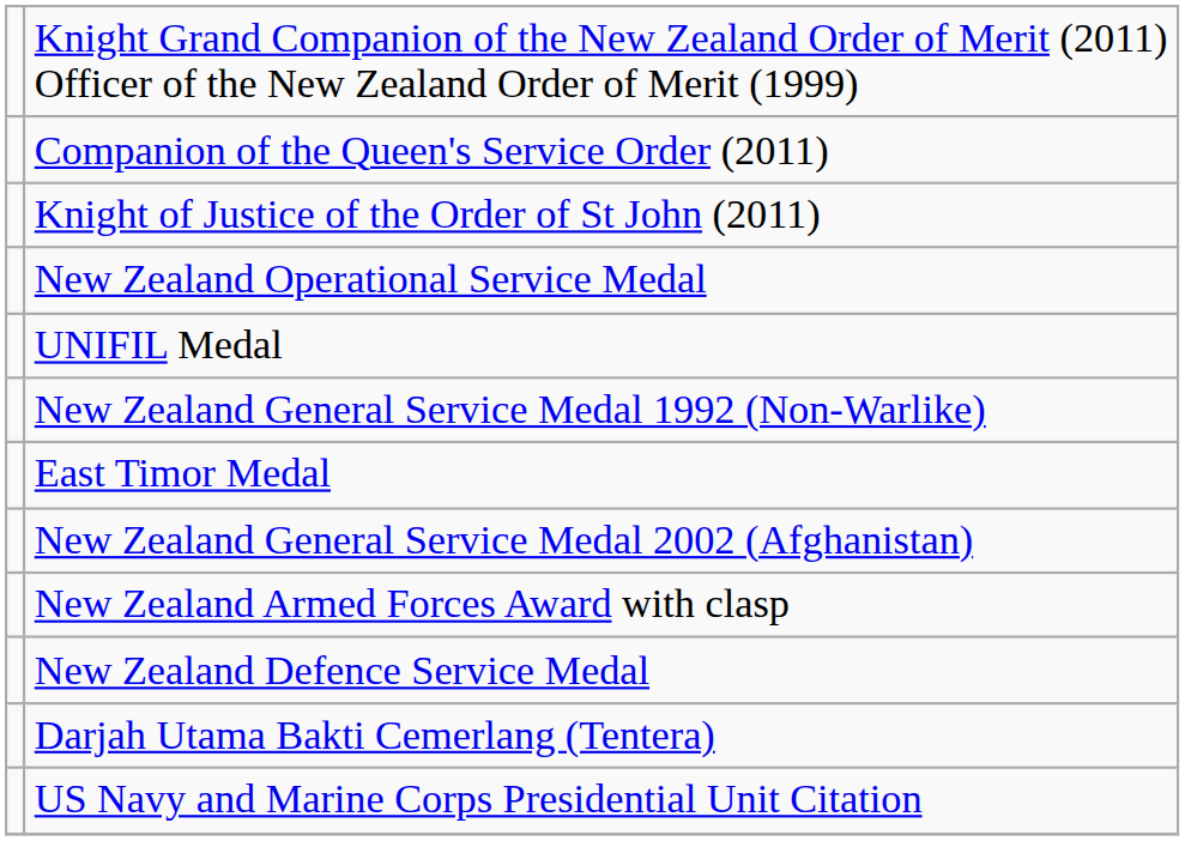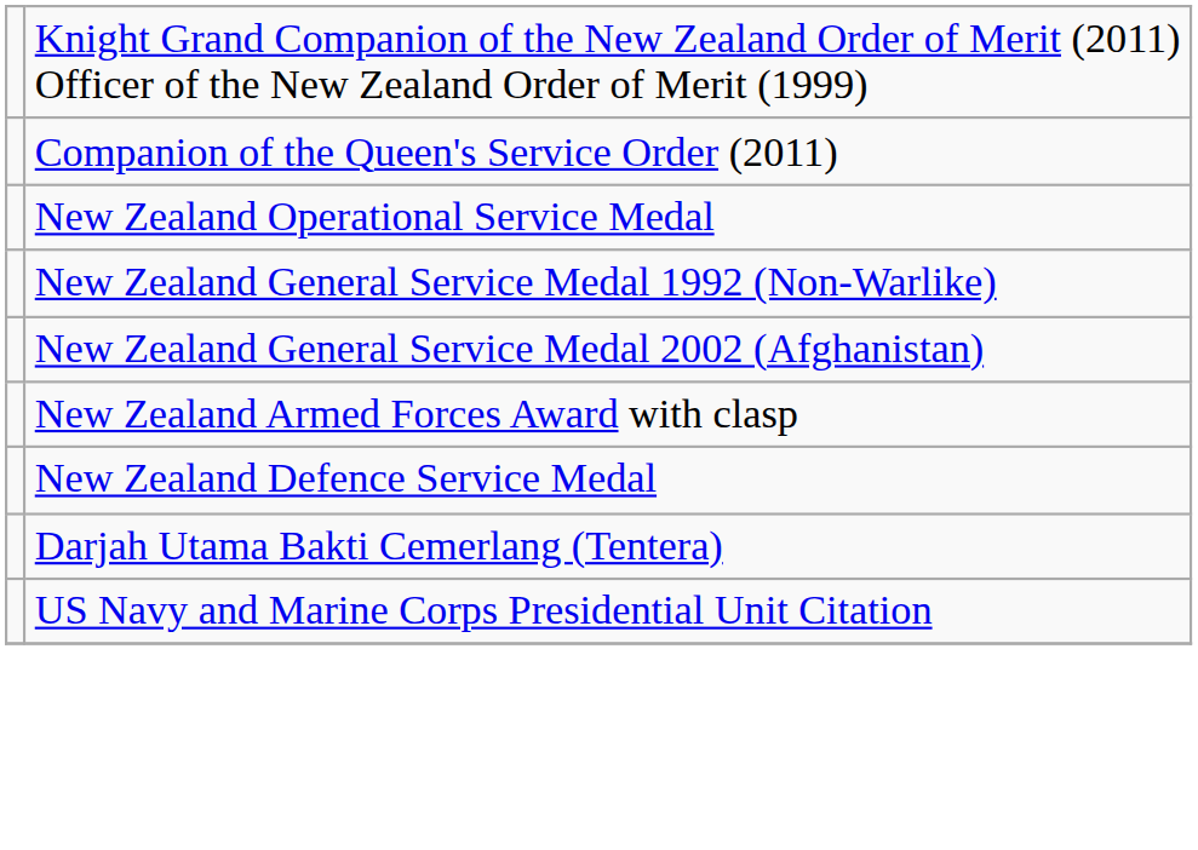 <table class="wikitable">
 <tr>
 <td></td>
 <td><a href='#'>Knight Grand Companion of the New Zealand Order of Merit</a> (2011)<br>Officer of the New Zealand Order of Merit (1999)</td>
 </tr>
 <tr>
 <td></td>
 <td><a href='#'>Companion of the Queen's Service Order</a> (2011)</td>
 </tr>
 <tr>
 <td></td>
-<td><a href='#'>Knight of Justice of the Order of St John</a> (2011)</td>
-</tr>
-<tr>
-<td></td>
 <td><a href='#'>New Zealand Operational Service Medal</a></td>
 </tr>
 <tr>
 <td></td>
-<td><a href='#'>UNIFIL</a> Medal</td>
-</tr>
-<tr>
-<td></td>
 <td><a href='#'>New Zealand General Service Medal 1992 (Non-Warlike)</a></td>
-</tr>
-<tr>
-<td></td>
-<td><a href='#'>East Timor Medal</a></td>
 </tr>
 <tr>
 <td></td>
 <td><a href='#'>New Zealand General Service Medal 2002 (Afghanistan)</a></td>
 </tr>
 <tr>
 <td></td>
 <td><a href='#'>New Zealand Armed Forces Award</a> with clasp</td>
 </tr>
 <tr>
 <td></td>
 <td><a href='#'>New Zealand Defence Service Medal</a></td>
 </tr>
 <tr>
 <td></td>
 <td><a href='#'>Darjah Utama Bakti Cemerlang (Tentera)</a></td>
 </tr>
 <tr>
 <td></td>
 <td><a href='#'>US Navy and Marine Corps Presidential Unit Citation</a></td>
 </tr>
 <tr>
 </tr>
 </table>
